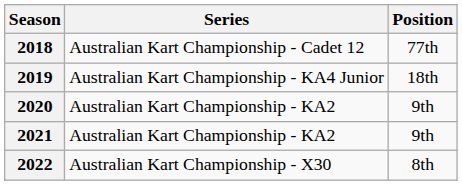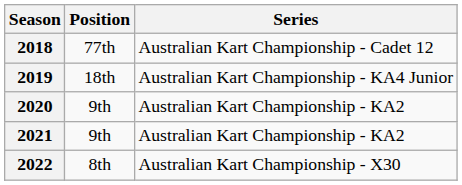 <table class="wikitable" style="font-size: 85%; text-align:center">
 <tr>
 <th>Season</th>
+<th>Position</th>
 <th>Series</th>
-<th>Position</th>
 </tr>
 <tr>
 <th>2018</th>
+<td>77th</td>
 <td align="left">Australian Kart Championship - Cadet 12</td>
-<td>77th</td>
 </tr>
 <tr>
 <th>2019</th>
+<td>18th</td>
 <td align="left">Australian Kart Championship - KA4 Junior</td>
-<td>18th</td>
 </tr>
 <tr>
 <th>2020</th>
+<td>9th</td>
 <td align="left">Australian Kart Championship - KA2</td>
-<td>9th</td>
 </tr>
 <tr>
 <th>2021</th>
+<td>9th</td>
 <td align="left">Australian Kart Championship - KA2</td>
-<td>9th</td>
 </tr>
 <tr>
 <th>2022</th>
+<td>8th</td>
 <td align="left">Australian Kart Championship - X30</td>
-<td>8th</td>
 </tr>
 </table>
